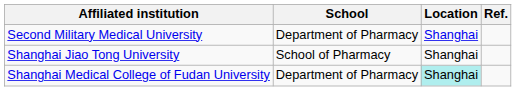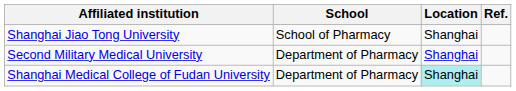 <table class="wikitable sortable">
 <tr>
 <th>Affiliated institution</th>
 <th>School</th>
 <th>Location</th>
 <th>Ref.</th>
 </tr>
 <tr>
+<td><a href='#'>Shanghai Jiao Tong University</a></td>
+<td>School of Pharmacy</td>
+<td>Shanghai</td>
+<td></td>
+</tr>
+<tr>
 <td><a href='#'>Second Military Medical University</a></td>
 <td>Department of Pharmacy</td>
 <td><a href='#'>Shanghai</a></td>
-<td></td>
-</tr>
-<tr>
-<td><a href='#'>Shanghai Jiao Tong University</a></td>
-<td>School of Pharmacy</td>
-<td>Shanghai</td>
 <td></td>
 </tr>
 <tr>
 <td><a href='#'>Shanghai Medical College of Fudan University</a></td>
 <td>Department of Pharmacy</td>
 <td style="background: paleturquoise;">Shanghai</td>
 <td></td>
 </tr>
 </table>
